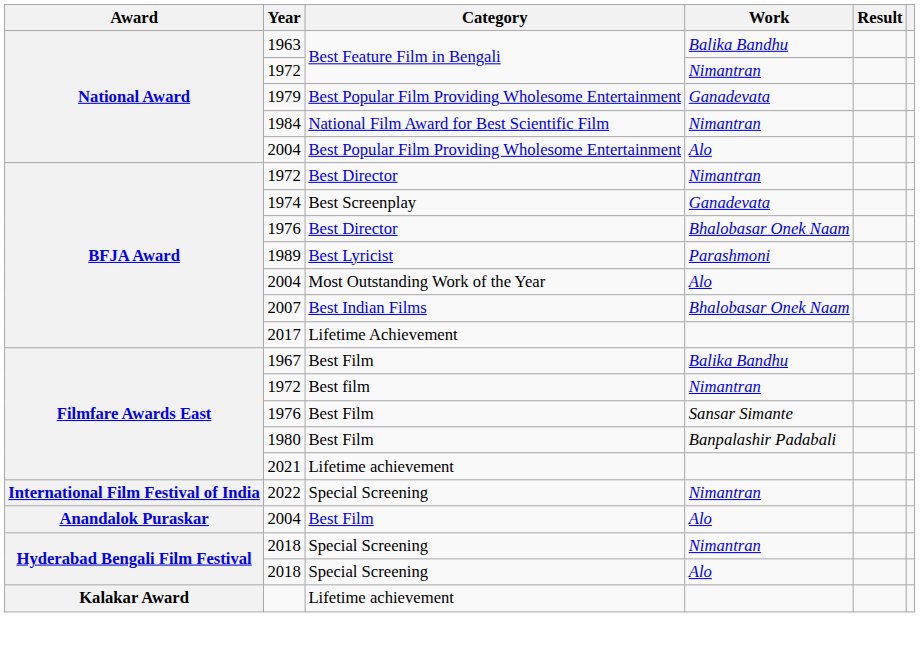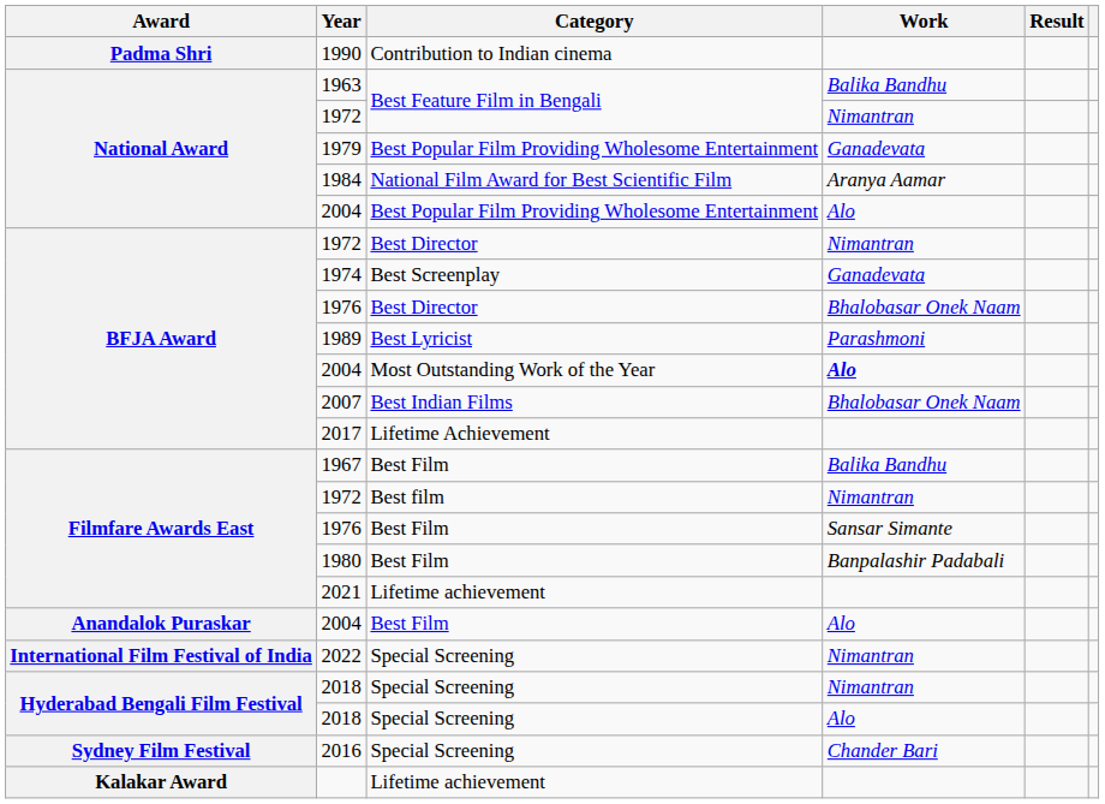 <table class="wikitable">
 <tr>
 <th>Award</th>
 <th>Year</th>
 <th>Category</th>
 <th>Work</th>
 <th>Result</th>
 <th></th>
+</tr>
+<tr>
+<th><a href='#'>Padma Shri</a></th>
+<td>1990</td>
+<td>Contribution to Indian cinema</td>
+<td></td>
+<td></td>
+<td></td>
 </tr>
 <tr>
 <th rowspan="5"><a href='#'>National Award</a></th>
 <td>1963</td>
 <td rowspan="2"><a href='#'>Best Feature Film in Bengali</a></td>
 <td><em><a href='#'>Balika Bandhu</a></em></td>
 <td></td>
 <td></td>
 </tr>
 <tr>
 <td>1972</td>
 <td><em><a href='#'>Nimantran</a></em></td>
 <td></td>
 <td></td>
 </tr>
 <tr>
 <td>1979</td>
 <td><a href='#'>Best Popular Film Providing Wholesome Entertainment</a></td>
 <td><em><a href='#'>Ganadevata</a></em></td>
 <td></td>
 <td></td>
 </tr>
 <tr>
 <td>1984</td>
 <td><a href='#'>National Film Award for Best Scientific Film</a></td>
-<td><em><a href='#'>Nimantran</a></em></td>
+<td><em>Aranya Aamar</em></td>
 <td></td>
 <td></td>
 </tr>
 <tr>
 <td>2004</td>
 <td><a href='#'>Best Popular Film Providing Wholesome Entertainment</a></td>
 <td><em><a href='#'>Alo</a></em></td>
 <td></td>
 <td></td>
 </tr>
 <tr>
 <th rowspan="7"><a href='#'>BFJA Award</a></th>
 <td>1972</td>
 <td><a href='#'>Best Director</a></td>
 <td><em><a href='#'>Nimantran</a></em></td>
 <td></td>
 <td></td>
 </tr>
 <tr>
 <td>1974</td>
 <td>Best Screenplay</td>
 <td><em><a href='#'>Ganadevata</a> </em></td>
 <td></td>
 <td></td>
 </tr>
 <tr>
 <td>1976</td>
 <td><a href='#'>Best Director</a></td>
 <td><em><a href='#'>Bhalobasar Onek Naam</a></em></td>
 <td></td>
 <td></td>
 </tr>
 <tr>
 <td>1989</td>
 <td><a href='#'>Best Lyricist</a></td>
 <td><em><a href='#'>Parashmoni</a></em></td>
 <td></td>
 <td></td>
 </tr>
 <tr>
 <td>2004</td>
 <td>Most Outstanding Work of the Year</td>
-<td><em><a href='#'>Alo</a></em></td>
+<td><strong><em><a href='#'>Alo</a></em></strong></td>
 <td></td>
 <td></td>
 </tr>
 <tr>
 <td>2007</td>
 <td><a href='#'>Best Indian Films</a></td>
 <td><em><a href='#'>Bhalobasar Onek Naam</a></em></td>
 <td></td>
 <td></td>
 </tr>
 <tr>
 <td>2017</td>
 <td>Lifetime Achievement</td>
 <td></td>
 <td></td>
 <td></td>
 </tr>
 <tr>
 <th rowspan="5"><a href='#'>Filmfare Awards East</a></th>
 <td>1967</td>
 <td>Best Film</td>
 <td><em><a href='#'>Balika Bandhu</a></em></td>
 <td></td>
 <td></td>
 </tr>
 <tr>
 <td>1972</td>
 <td>Best film</td>
 <td><em><a href='#'>Nimantran</a></em></td>
 <td></td>
 <td></td>
 </tr>
 <tr>
 <td>1976</td>
 <td>Best Film</td>
 <td><em>Sansar Simante</em></td>
 <td></td>
 <td></td>
 </tr>
 <tr>
 <td>1980</td>
 <td>Best Film</td>
 <td><em>Banpalashir Padabali</em></td>
 <td></td>
 <td></td>
 </tr>
 <tr>
 <td>2021</td>
 <td>Lifetime achievement</td>
 <td></td>
 <td></td>
 <td></td>
 </tr>
 <tr>
+<th><a href='#'>Anandalok Puraskar</a></th>
+<td>2004</td>
+<td><a href='#'>Best Film</a></td>
+<td><em><a href='#'>Alo</a></em></td>
+<td></td>
+<td></td>
+</tr>
+<tr>
 <th><a href='#'>International Film Festival of India </a></th>
 <td>2022</td>
 <td>Special Screening</td>
 <td><em><a href='#'>Nimantran</a></em></td>
-<td></td>
-<td></td>
-</tr>
-<tr>
-<th><a href='#'>Anandalok Puraskar</a></th>
-<td>2004</td>
-<td><a href='#'>Best Film</a></td>
-<td><em><a href='#'>Alo</a></em></td>
 <td></td>
 <td></td>
 </tr>
 <tr>
 <th rowspan="2"><a href='#'>Hyderabad Bengali Film Festival</a></th>
 <td>2018</td>
 <td>Special Screening</td>
 <td><em><a href='#'>Nimantran</a></em></td>
 <td></td>
 <td></td>
 </tr>
 <tr>
 <td>2018</td>
 <td>Special Screening</td>
 <td><em><a href='#'>Alo</a></em></td>
 <td></td>
 <td></td>
 </tr>
 <tr>
+<th><a href='#'>Sydney Film Festival</a></th>
+<td>2016</td>
+<td>Special Screening</td>
+<td><em><a href='#'>Chander Bari</a></em></td>
+<td></td>
+<td></td>
+</tr>
+<tr>
 <th>Kalakar Award</th>
 <td></td>
 <td>Lifetime achievement</td>
 <td></td>
 <td></td>
 <td></td>
 </tr>
 </table>
